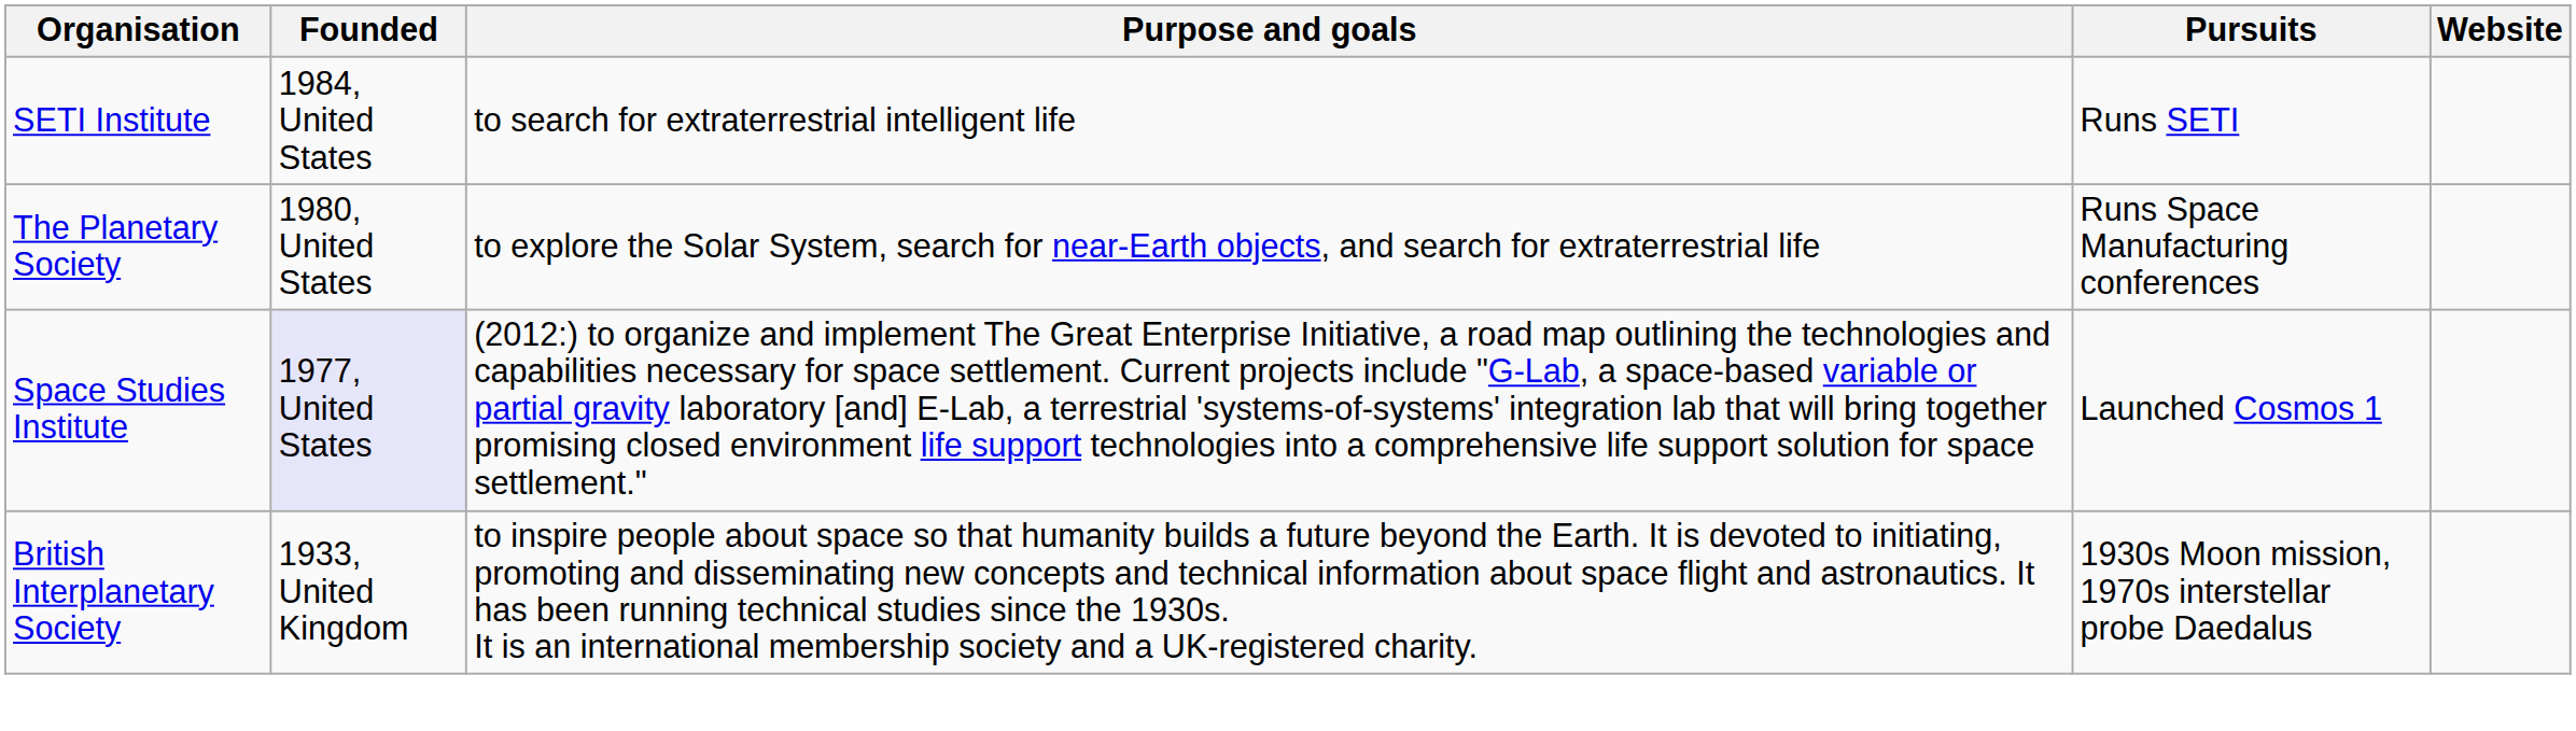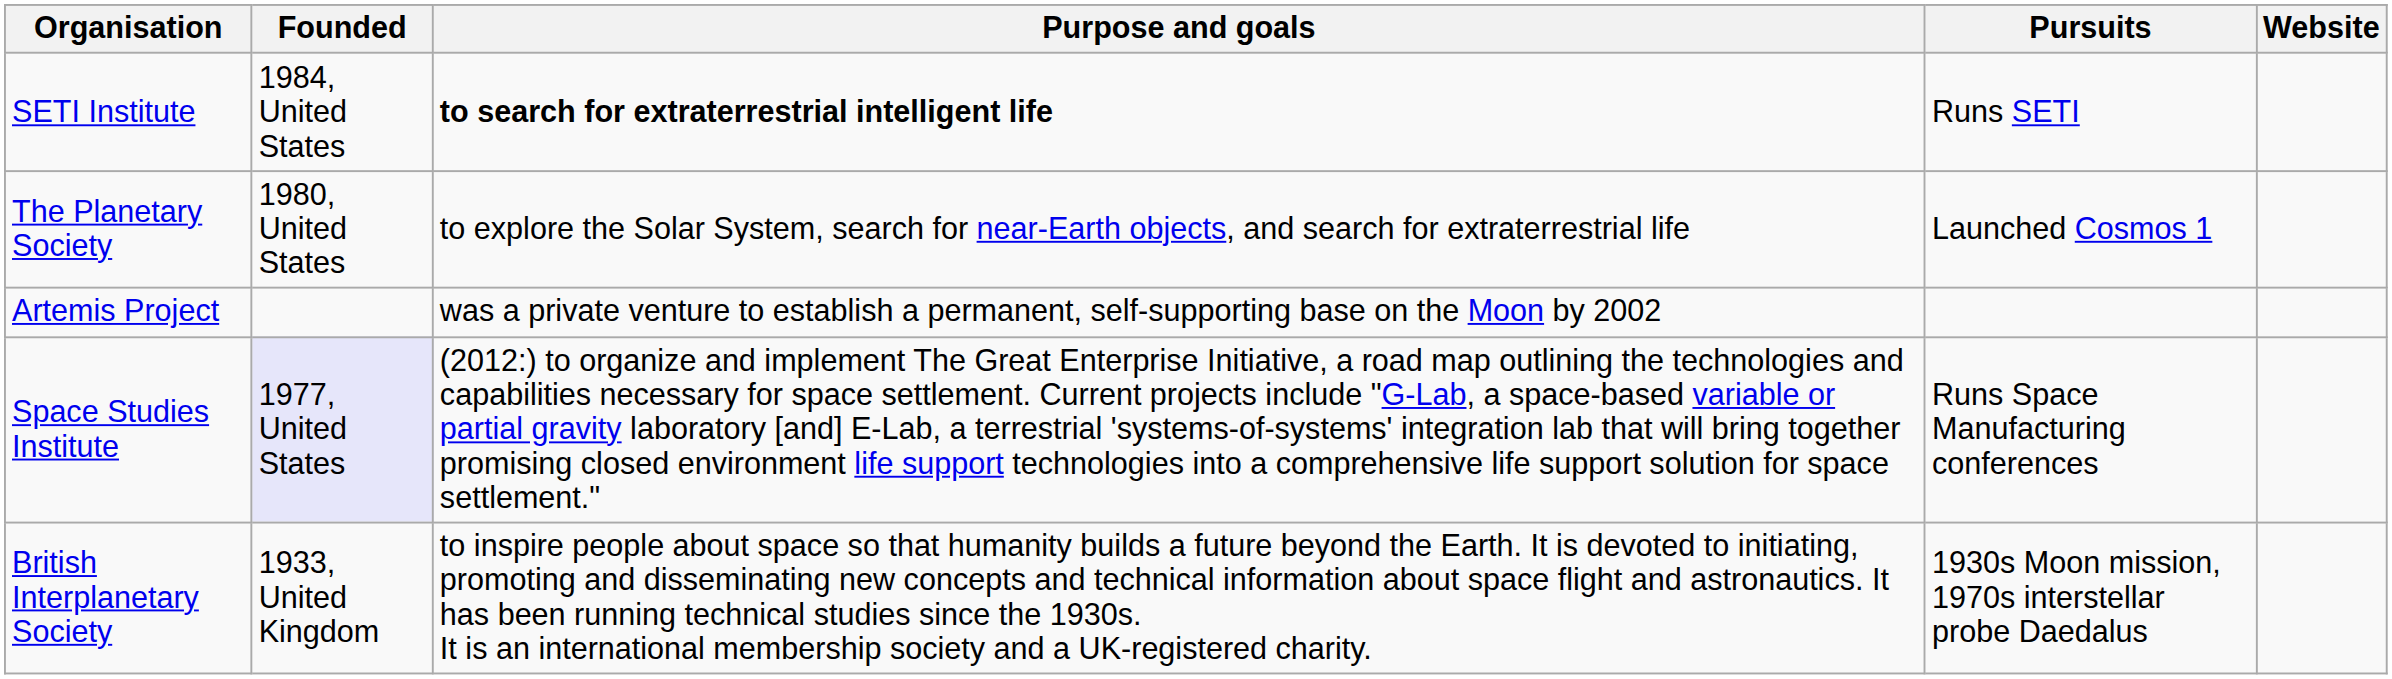 <table class="wikitable">
 <tr>
 <th>Organisation</th>
 <th>Founded</th>
 <th>Purpose and goals</th>
 <th>Pursuits</th>
 <th>Website</th>
 </tr>
 <tr>
 <td><a href='#'>SETI Institute</a></td>
 <td>1984, United States</td>
-<td>to search for extraterrestrial intelligent life</td>
+<td><strong>to search for extraterrestrial intelligent life</strong></td>
 <td>Runs <a href='#'>SETI</a></td>
 <td></td>
 </tr>
 <tr>
 <td><a href='#'>The Planetary Society</a></td>
 <td>1980, United States</td>
 <td>to explore the Solar System, search for <a href='#'>near-Earth objects</a>, and search for extraterrestrial life</td>
-<td>Runs Space Manufacturing conferences</td>
+<td>Launched <a href='#'>Cosmos 1</a></td>
+<td></td>
+</tr>
+<tr>
+<td><a href='#'>Artemis Project</a></td>
+<td></td>
+<td>was a private venture to establish a permanent, self-supporting base on the <a href='#'>Moon</a> by 2002</td>
+<td></td>
 <td></td>
 </tr>
 <tr>
 <td><a href='#'>Space Studies Institute</a></td>
 <td style="background: lavender;">1977, United States</td>
 <td>(2012:) to organize and implement The Great Enterprise Initiative, a road map outlining the technologies and capabilities necessary for space settlement.  Current projects include "<a href='#'>G-Lab</a>, a space-based <a href='#'>variable or partial gravity</a> laboratory [and] E-Lab, a terrestrial 'systems-of-systems' integration lab that will bring together promising closed environment <a href='#'>life support</a> technologies into a comprehensive life support solution for space settlement."</td>
-<td>Launched <a href='#'>Cosmos 1</a></td>
+<td>Runs Space Manufacturing conferences</td>
 <td></td>
 </tr>
 <tr>
 <td><a href='#'>British Interplanetary Society</a></td>
 <td>1933, United Kingdom</td>
 <td>to inspire people about space so that humanity builds a future beyond the Earth. It is devoted to initiating, promoting and disseminating new concepts and technical information about space flight and astronautics. It has been running technical studies since the 1930s.<br>It is an international membership society and a UK-registered charity.</td>
 <td>1930s Moon mission, 1970s interstellar probe Daedalus</td>
 <td></td>
 </tr>
 </table>
